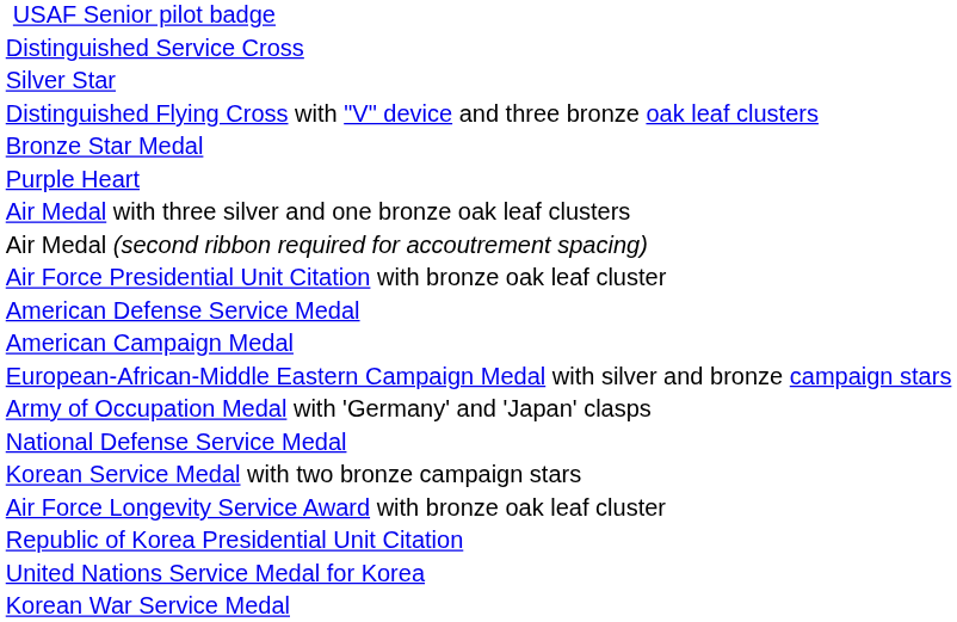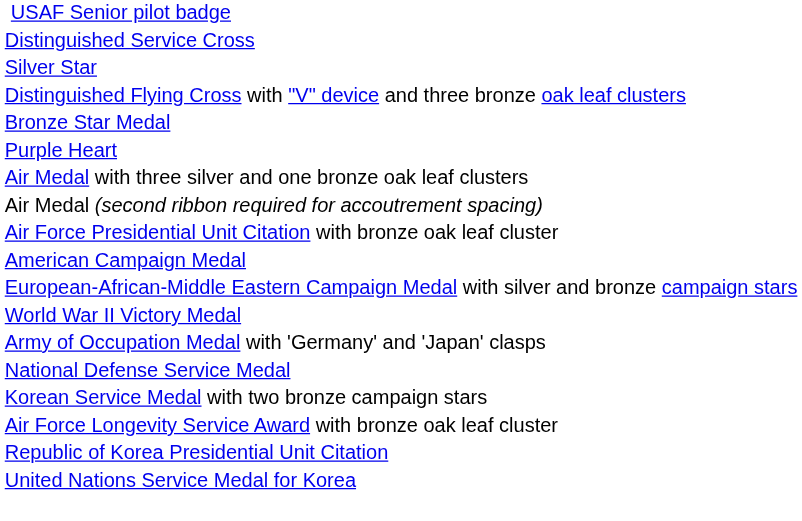 <table>
 <tr>
 <td colspan="2">  <a href='#'>USAF Senior pilot badge</a></td>
 </tr>
 <tr>
 <td></td>
 <td><a href='#'>Distinguished Service Cross</a></td>
 </tr>
 <tr>
 <td></td>
 <td><a href='#'>Silver Star</a></td>
 </tr>
 <tr>
 <td></td>
 <td><a href='#'>Distinguished Flying Cross</a> with <a href='#'>"V" device</a> and three bronze <a href='#'>oak leaf clusters</a></td>
 </tr>
 <tr>
 <td></td>
 <td><a href='#'>Bronze Star Medal</a></td>
 </tr>
 <tr>
 <td></td>
 <td><a href='#'>Purple Heart</a></td>
 </tr>
 <tr>
 <td></td>
 <td><a href='#'>Air Medal</a> with three silver and one bronze oak leaf clusters</td>
 </tr>
 <tr>
 <td></td>
 <td>Air Medal <em>(second ribbon required for accoutrement spacing)</em></td>
 </tr>
 <tr>
 <td></td>
 <td><a href='#'>Air Force Presidential Unit Citation</a> with bronze oak leaf cluster</td>
 </tr>
 <tr>
 <td></td>
-<td><a href='#'>American Defense Service Medal</a></td>
-</tr>
-<tr>
-<td></td>
 <td><a href='#'>American Campaign Medal</a></td>
 </tr>
 <tr>
 <td></td>
 <td><a href='#'>European-African-Middle Eastern Campaign Medal</a> with silver and bronze <a href='#'>campaign stars</a></td>
+</tr>
+<tr>
+<td></td>
+<td><a href='#'>World War II Victory Medal</a></td>
 </tr>
 <tr>
 <td></td>
 <td><a href='#'>Army of Occupation Medal</a> with 'Germany' and 'Japan' clasps</td>
 </tr>
 <tr>
 <td></td>
 <td><a href='#'>National Defense Service Medal</a></td>
 </tr>
 <tr>
 <td></td>
 <td><a href='#'>Korean Service Medal</a> with two bronze campaign stars</td>
 </tr>
 <tr>
 <td></td>
 <td><a href='#'>Air Force Longevity Service Award</a> with bronze oak leaf cluster</td>
 </tr>
 <tr>
 <td></td>
 <td><a href='#'>Republic of Korea Presidential Unit Citation</a></td>
 </tr>
 <tr>
 <td></td>
 <td><a href='#'>United Nations Service Medal for Korea</a></td>
 </tr>
 <tr>
-<td></td>
-<td><a href='#'>Korean War Service Medal</a></td>
-</tr>
-<tr>
 </tr>
 </table>
